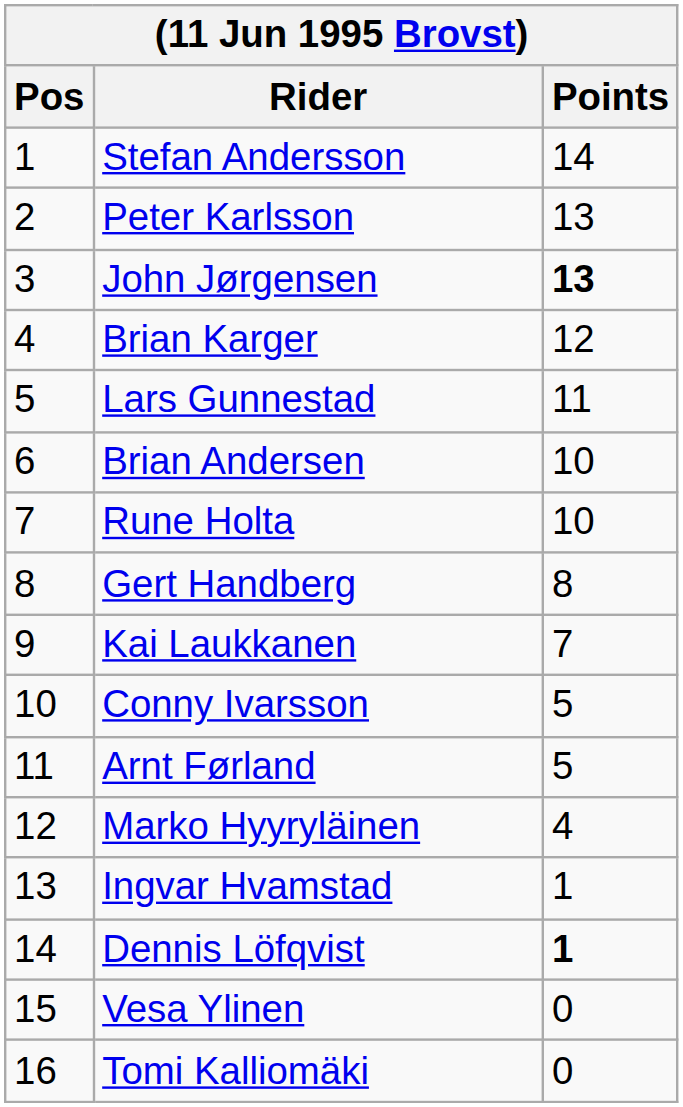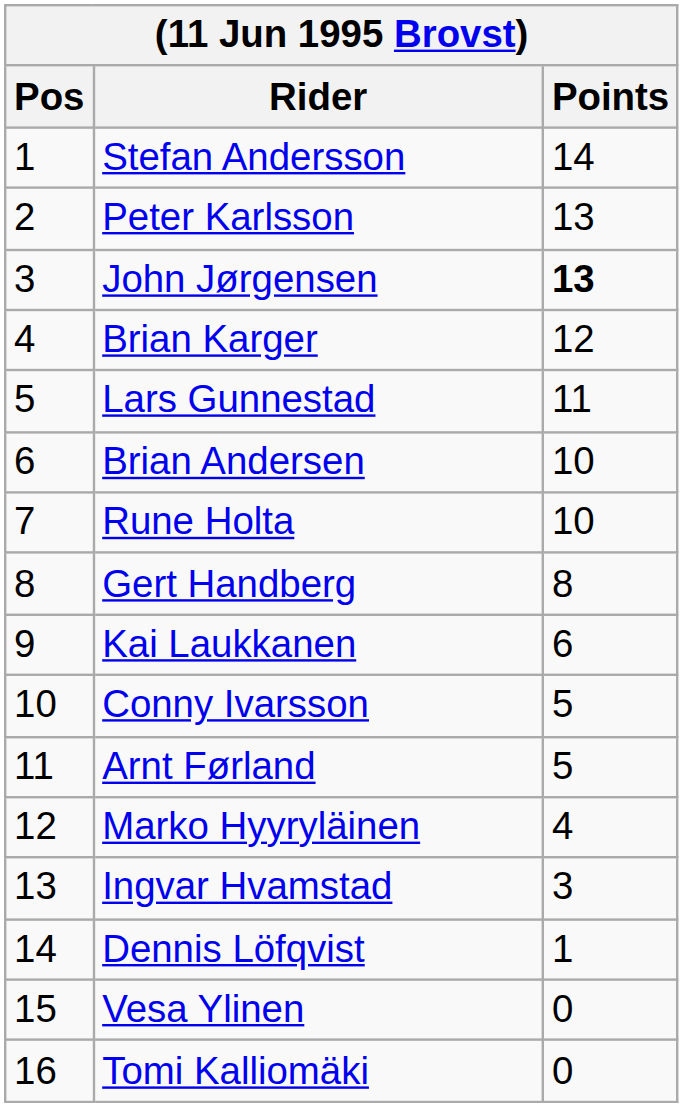 <table class="wikitable">
 <tr>
 <th colspan="6">(11 Jun 1995  <a href='#'>Brovst</a>)</th>
 </tr>
 <tr>
 <th width=20>Pos</th>
 <th width=180>Rider</th>
 <th width=40>Points</th>
 </tr>
 <tr>
 <td>1</td>
 <td style="text-align:left;"> <a href='#'>Stefan Andersson</a></td>
 <td>14</td>
 </tr>
 <tr>
 <td>2</td>
 <td style="text-align:left;"> <a href='#'>Peter Karlsson</a></td>
 <td>13</td>
 </tr>
 <tr>
 <td>3</td>
 <td style="text-align:left;"> <a href='#'>John Jørgensen</a></td>
 <td><strong>13</strong></td>
 </tr>
 <tr>
 <td>4</td>
 <td style="text-align:left;"> <a href='#'>Brian Karger</a></td>
 <td>12</td>
 </tr>
 <tr>
 <td>5</td>
 <td style="text-align:left;"> <a href='#'>Lars Gunnestad</a></td>
 <td>11</td>
 </tr>
 <tr>
 <td>6</td>
 <td style="text-align:left;"> <a href='#'>Brian Andersen</a></td>
 <td>10</td>
 </tr>
 <tr>
 <td>7</td>
 <td style="text-align:left;"> <a href='#'>Rune Holta</a></td>
 <td>10</td>
 </tr>
 <tr>
 <td>8</td>
 <td style="text-align:left;"> <a href='#'>Gert Handberg</a></td>
 <td>8</td>
 </tr>
 <tr>
 <td>9</td>
 <td style="text-align:left;"> <a href='#'>Kai Laukkanen</a></td>
-<td>7</td>
+<td>6</td>
 </tr>
 <tr>
 <td>10</td>
 <td style="text-align:left;"> <a href='#'>Conny Ivarsson</a></td>
 <td>5</td>
 </tr>
 <tr>
 <td>11</td>
 <td style="text-align:left;"> <a href='#'>Arnt Førland</a></td>
 <td>5</td>
 </tr>
 <tr>
 <td>12</td>
 <td style="text-align:left;"> <a href='#'>Marko Hyyryläinen</a></td>
 <td>4</td>
 </tr>
 <tr>
 <td>13</td>
 <td style="text-align:left;"> <a href='#'>Ingvar Hvamstad</a></td>
-<td>1</td>
+<td>3</td>
 </tr>
 <tr>
 <td>14</td>
 <td style="text-align:left;"> <a href='#'>Dennis Löfqvist</a></td>
-<td><strong>1</strong></td>
+<td>1</td>
 </tr>
 <tr>
 <td>15</td>
 <td style="text-align:left;"> <a href='#'>Vesa Ylinen</a></td>
 <td>0</td>
 </tr>
 <tr>
 <td>16</td>
 <td style="text-align:left;"> <a href='#'>Tomi Kalliomäki</a></td>
 <td>0</td>
 </tr>
 </table>
